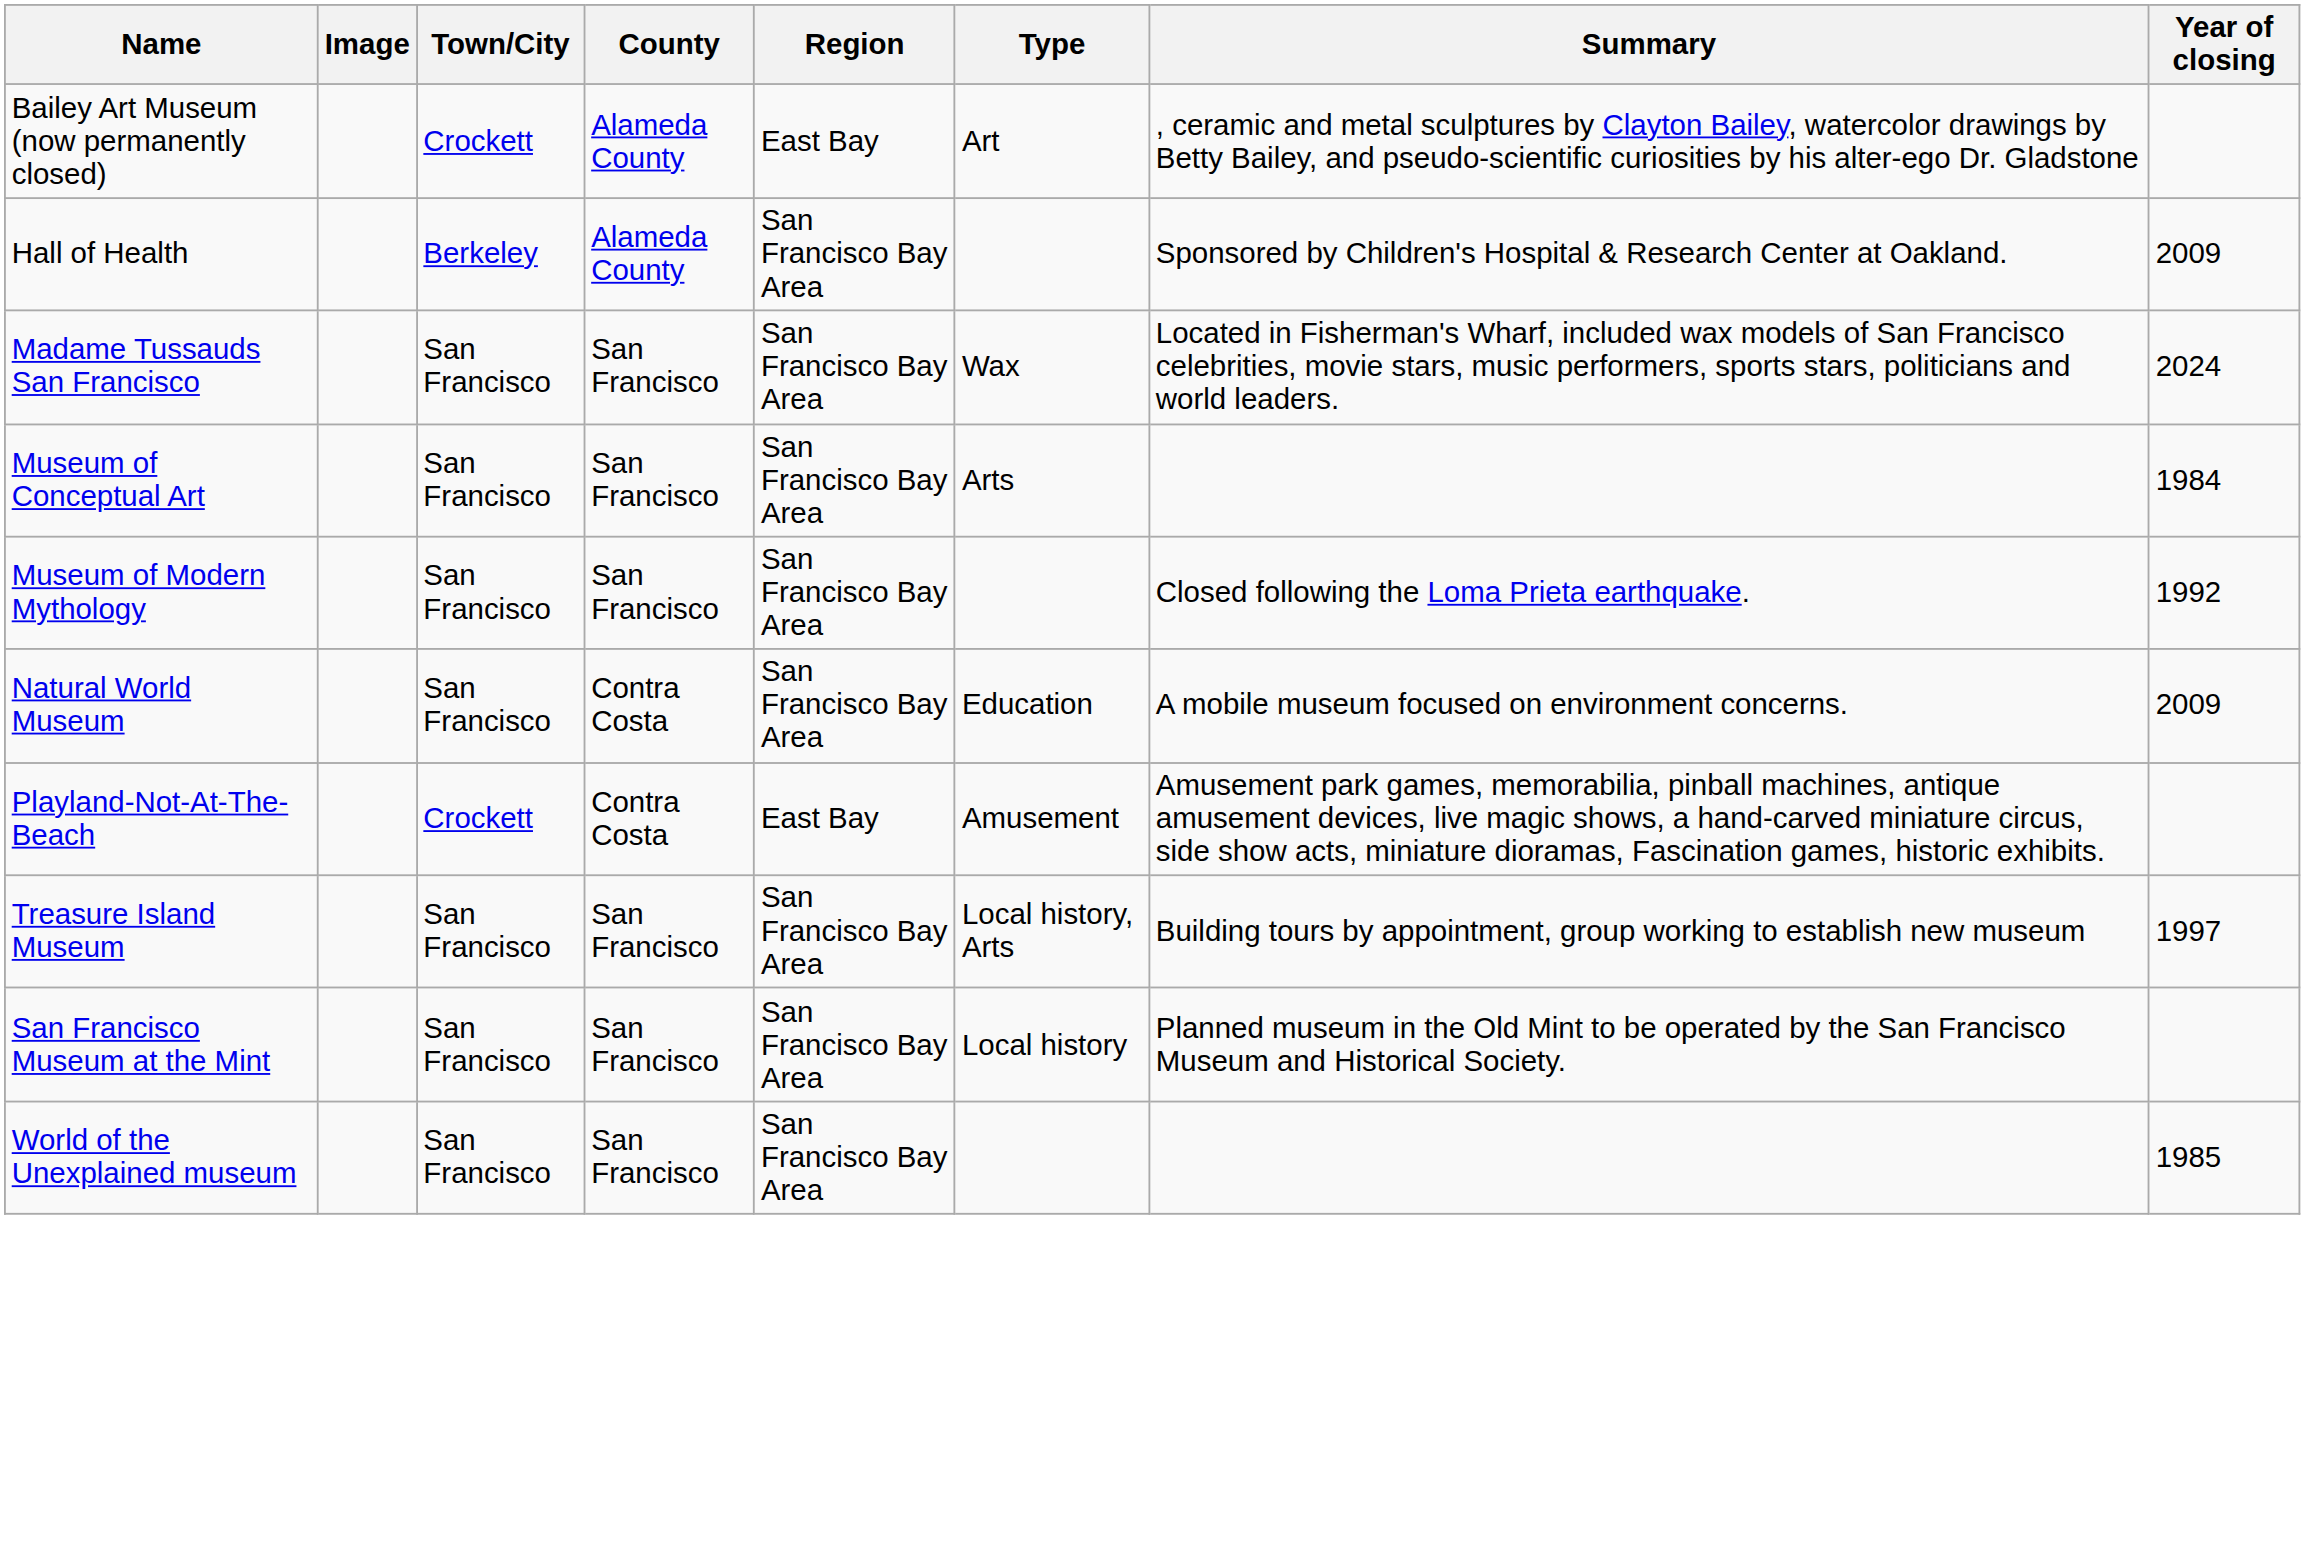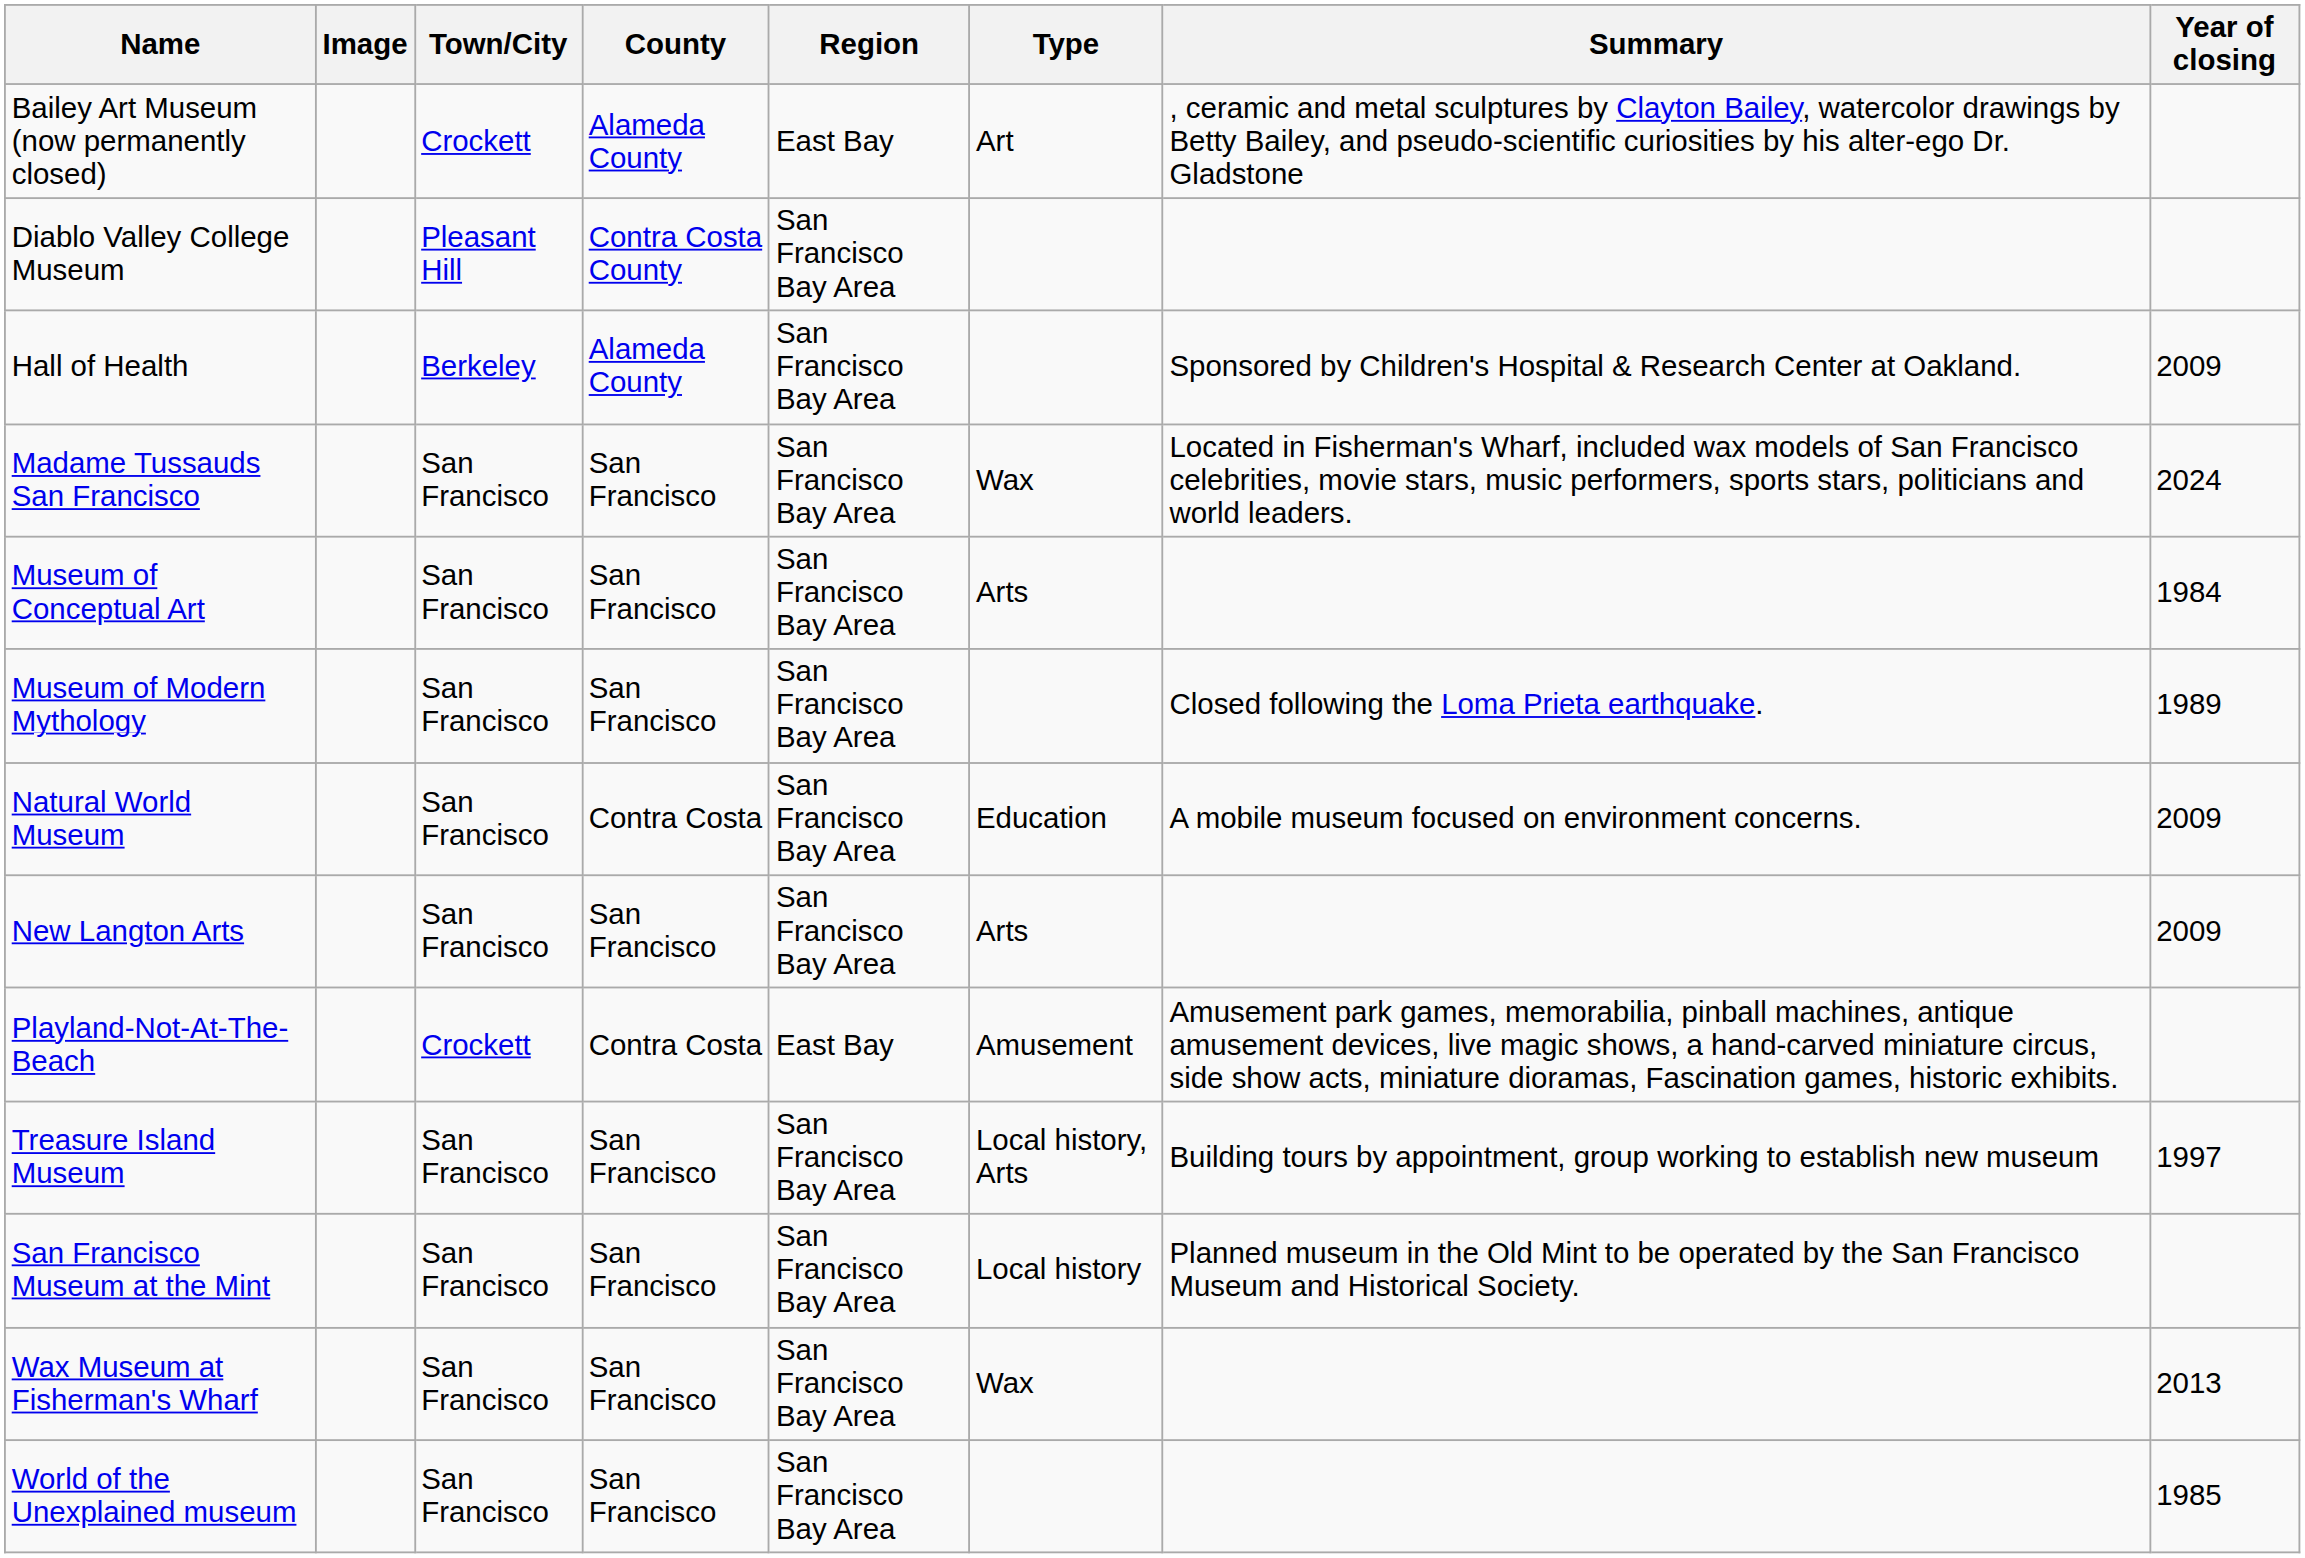 <table class="wikitable sortable">
 <tr>
 <th>Name</th>
 <th>Image</th>
 <th>Town/City</th>
 <th>County</th>
 <th>Region</th>
 <th>Type</th>
 <th>Summary</th>
 <th><strong>Year of closing</strong></th>
 </tr>
 <tr>
 <td>Bailey Art Museum (now permanently closed)</td>
 <td></td>
 <td><a href='#'>Crockett</a></td>
 <td><a href='#'>Alameda County</a></td>
 <td>East Bay</td>
 <td>Art</td>
 <td>, ceramic and metal sculptures by <a href='#'>Clayton Bailey</a>, watercolor drawings by Betty Bailey, and pseudo-scientific curiosities by his alter-ego Dr. Gladstone</td>
+<td></td>
+</tr>
+<tr>
+<td>Diablo Valley College Museum</td>
+<td></td>
+<td><a href='#'>Pleasant Hill</a></td>
+<td><a href='#'>Contra Costa County</a></td>
+<td>San Francisco Bay Area</td>
+<td></td>
+<td></td>
 <td></td>
 </tr>
 <tr>
 <td>Hall of Health</td>
 <td></td>
 <td><a href='#'>Berkeley</a></td>
 <td><a href='#'>Alameda County</a></td>
 <td>San Francisco Bay Area</td>
 <td></td>
 <td>Sponsored by Children's Hospital & Research Center at Oakland.</td>
 <td>2009</td>
 </tr>
 <tr>
 <td><a href='#'>Madame Tussauds San Francisco</a></td>
 <td></td>
 <td>San Francisco</td>
 <td>San Francisco</td>
 <td>San Francisco Bay Area</td>
 <td>Wax</td>
 <td>Located in Fisherman's Wharf, included wax models of San Francisco celebrities, movie stars, music performers, sports stars, politicians and world leaders.</td>
 <td>2024</td>
 </tr>
 <tr>
 <td><a href='#'>Museum of Conceptual Art</a></td>
 <td></td>
 <td>San Francisco</td>
 <td>San Francisco</td>
 <td>San Francisco Bay Area</td>
 <td>Arts</td>
 <td></td>
 <td>1984</td>
 </tr>
 <tr>
 <td><a href='#'>Museum of Modern Mythology</a></td>
 <td></td>
 <td>San Francisco</td>
 <td>San Francisco</td>
 <td>San Francisco Bay Area</td>
 <td></td>
 <td>Closed following the <a href='#'>Loma Prieta earthquake</a>.</td>
-<td>1992</td>
+<td>1989</td>
 </tr>
 <tr>
 <td><a href='#'>Natural World Museum</a></td>
 <td></td>
 <td>San Francisco</td>
 <td>Contra Costa</td>
 <td>San Francisco Bay Area</td>
 <td>Education</td>
 <td>A mobile museum focused on environment concerns.</td>
+<td>2009</td>
+</tr>
+<tr>
+<td><a href='#'>New Langton Arts</a></td>
+<td></td>
+<td>San Francisco</td>
+<td>San Francisco</td>
+<td>San Francisco Bay Area</td>
+<td>Arts</td>
+<td></td>
 <td>2009</td>
 </tr>
 <tr>
 <td><a href='#'>Playland-Not-At-The-Beach</a></td>
 <td></td>
 <td><a href='#'>Crockett</a></td>
 <td>Contra Costa</td>
 <td>East Bay</td>
 <td>Amusement</td>
 <td>Amusement park games, memorabilia, pinball machines, antique amusement devices, live magic shows, a hand-carved miniature circus, side show acts, miniature dioramas, Fascination games, historic exhibits.</td>
 <td></td>
 </tr>
 <tr>
 <td><a href='#'>Treasure Island Museum</a></td>
 <td></td>
 <td>San Francisco</td>
 <td>San Francisco</td>
 <td>San Francisco Bay Area</td>
 <td>Local history, Arts</td>
 <td>Building tours by appointment, group working to establish new museum</td>
 <td>1997</td>
 </tr>
 <tr>
 <td><a href='#'>San Francisco Museum at the Mint</a></td>
 <td></td>
 <td>San Francisco</td>
 <td>San Francisco</td>
 <td>San Francisco Bay Area</td>
 <td>Local history</td>
 <td>Planned museum in the Old Mint to be operated by the San Francisco Museum and Historical Society.</td>
 </tr>
 <tr>
+<td><a href='#'>Wax Museum at Fisherman's Wharf</a></td>
+<td></td>
+<td>San Francisco</td>
+<td>San Francisco</td>
+<td>San Francisco Bay Area</td>
+<td>Wax</td>
+<td></td>
+<td>2013</td>
+</tr>
+<tr>
 <td><a href='#'>World of the Unexplained museum</a></td>
 <td></td>
 <td>San Francisco</td>
 <td>San Francisco</td>
 <td>San Francisco Bay Area</td>
 <td></td>
 <td></td>
 <td>1985</td>
 </tr>
 </table>
